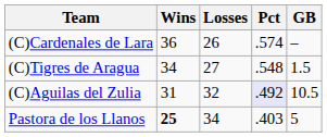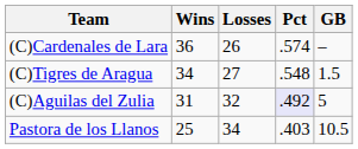 <table class="wikitable">
 <tr>
 <th>Team</th>
 <th>Wins</th>
 <th>Losses</th>
 <th>Pct</th>
 <th>GB</th>
 </tr>
 <tr>
 <td>(C)<a href='#'>Cardenales de Lara</a></td>
 <td>36</td>
 <td>26</td>
 <td>.574</td>
 <td>–</td>
 </tr>
 <tr>
 <td>(C)<a href='#'>Tigres de Aragua</a></td>
 <td>34</td>
 <td>27</td>
 <td>.548</td>
 <td>1.5</td>
 </tr>
 <tr>
 <td>(C)<a href='#'>Aguilas del Zulia</a></td>
 <td>31</td>
 <td>32</td>
 <td style="background: lavender;">.492</td>
-<td>10.5</td>
+<td>5</td>
 </tr>
 <tr>
 <td><a href='#'>Pastora de los Llanos</a></td>
-<td><strong>25</strong></td>
+<td>25</td>
 <td>34</td>
 <td>.403</td>
-<td>5</td>
+<td>10.5</td>
 </tr>
 </table>
